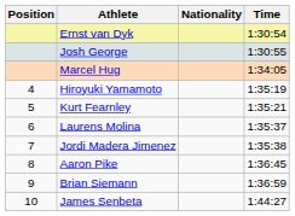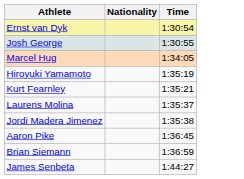 <table class="wikitable sortable">
 <tr>
-<th>Position</th>
 <th>Athlete</th>
 <th>Nationality</th>
 <th>Time</th>
 </tr>
 <tr bgcolor="#F7F6A8">
-<td align=center></td>
 <td><a href='#'>Ernst van Dyk</a></td>
 <td></td>
 <td>1:30:54</td>
 </tr>
 <tr bgcolor="#DCE5E5">
-<td align=center></td>
 <td><a href='#'>Josh George</a></td>
 <td></td>
 <td>1:30:55</td>
 </tr>
 <tr bgcolor="#FFDAB9">
-<td align=center></td>
 <td><a href='#'>Marcel Hug</a></td>
 <td></td>
 <td>1:34:05</td>
 </tr>
 <tr>
-<td align=center>4</td>
 <td><a href='#'>Hiroyuki Yamamoto</a></td>
 <td></td>
 <td>1:35:19</td>
 </tr>
 <tr>
-<td align=center>5</td>
 <td><a href='#'>Kurt Fearnley</a></td>
 <td></td>
 <td>1:35:21</td>
 </tr>
 <tr>
-<td align=center>6</td>
 <td><a href='#'>Laurens Molina</a></td>
 <td></td>
 <td>1:35:37</td>
 </tr>
 <tr>
-<td align=center>7</td>
 <td><a href='#'>Jordi Madera Jimenez</a></td>
 <td></td>
 <td>1:35:38</td>
 </tr>
 <tr>
-<td align=center>8</td>
 <td><a href='#'>Aaron Pike</a></td>
 <td></td>
 <td>1:36:45</td>
 </tr>
 <tr>
-<td align=center>9</td>
 <td><a href='#'>Brian Siemann</a></td>
 <td></td>
 <td>1:36:59</td>
 </tr>
 <tr>
-<td align=center>10</td>
 <td><a href='#'>James Senbeta</a></td>
 <td></td>
 <td>1:44:27</td>
 </tr>
 </table>
